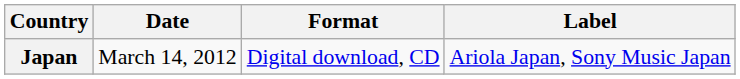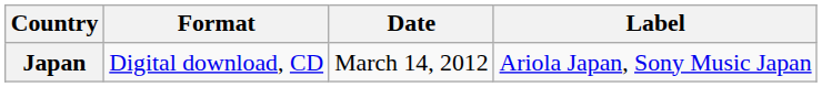 <table class="wikitable plainrowheaders">
 <tr>
 <th scope="col">Country</th>
+<th>Format</th>
 <th>Date</th>
-<th>Format</th>
 <th>Label</th>
 </tr>
 <tr>
 <th scope="row">Japan</th>
+<td><a href='#'>Digital download</a>, <a href='#'>CD</a></td>
 <td>March 14, 2012</td>
-<td><a href='#'>Digital download</a>, <a href='#'>CD</a></td>
 <td><a href='#'>Ariola Japan</a>, <a href='#'>Sony Music Japan</a></td>
 </tr>
 </table>
